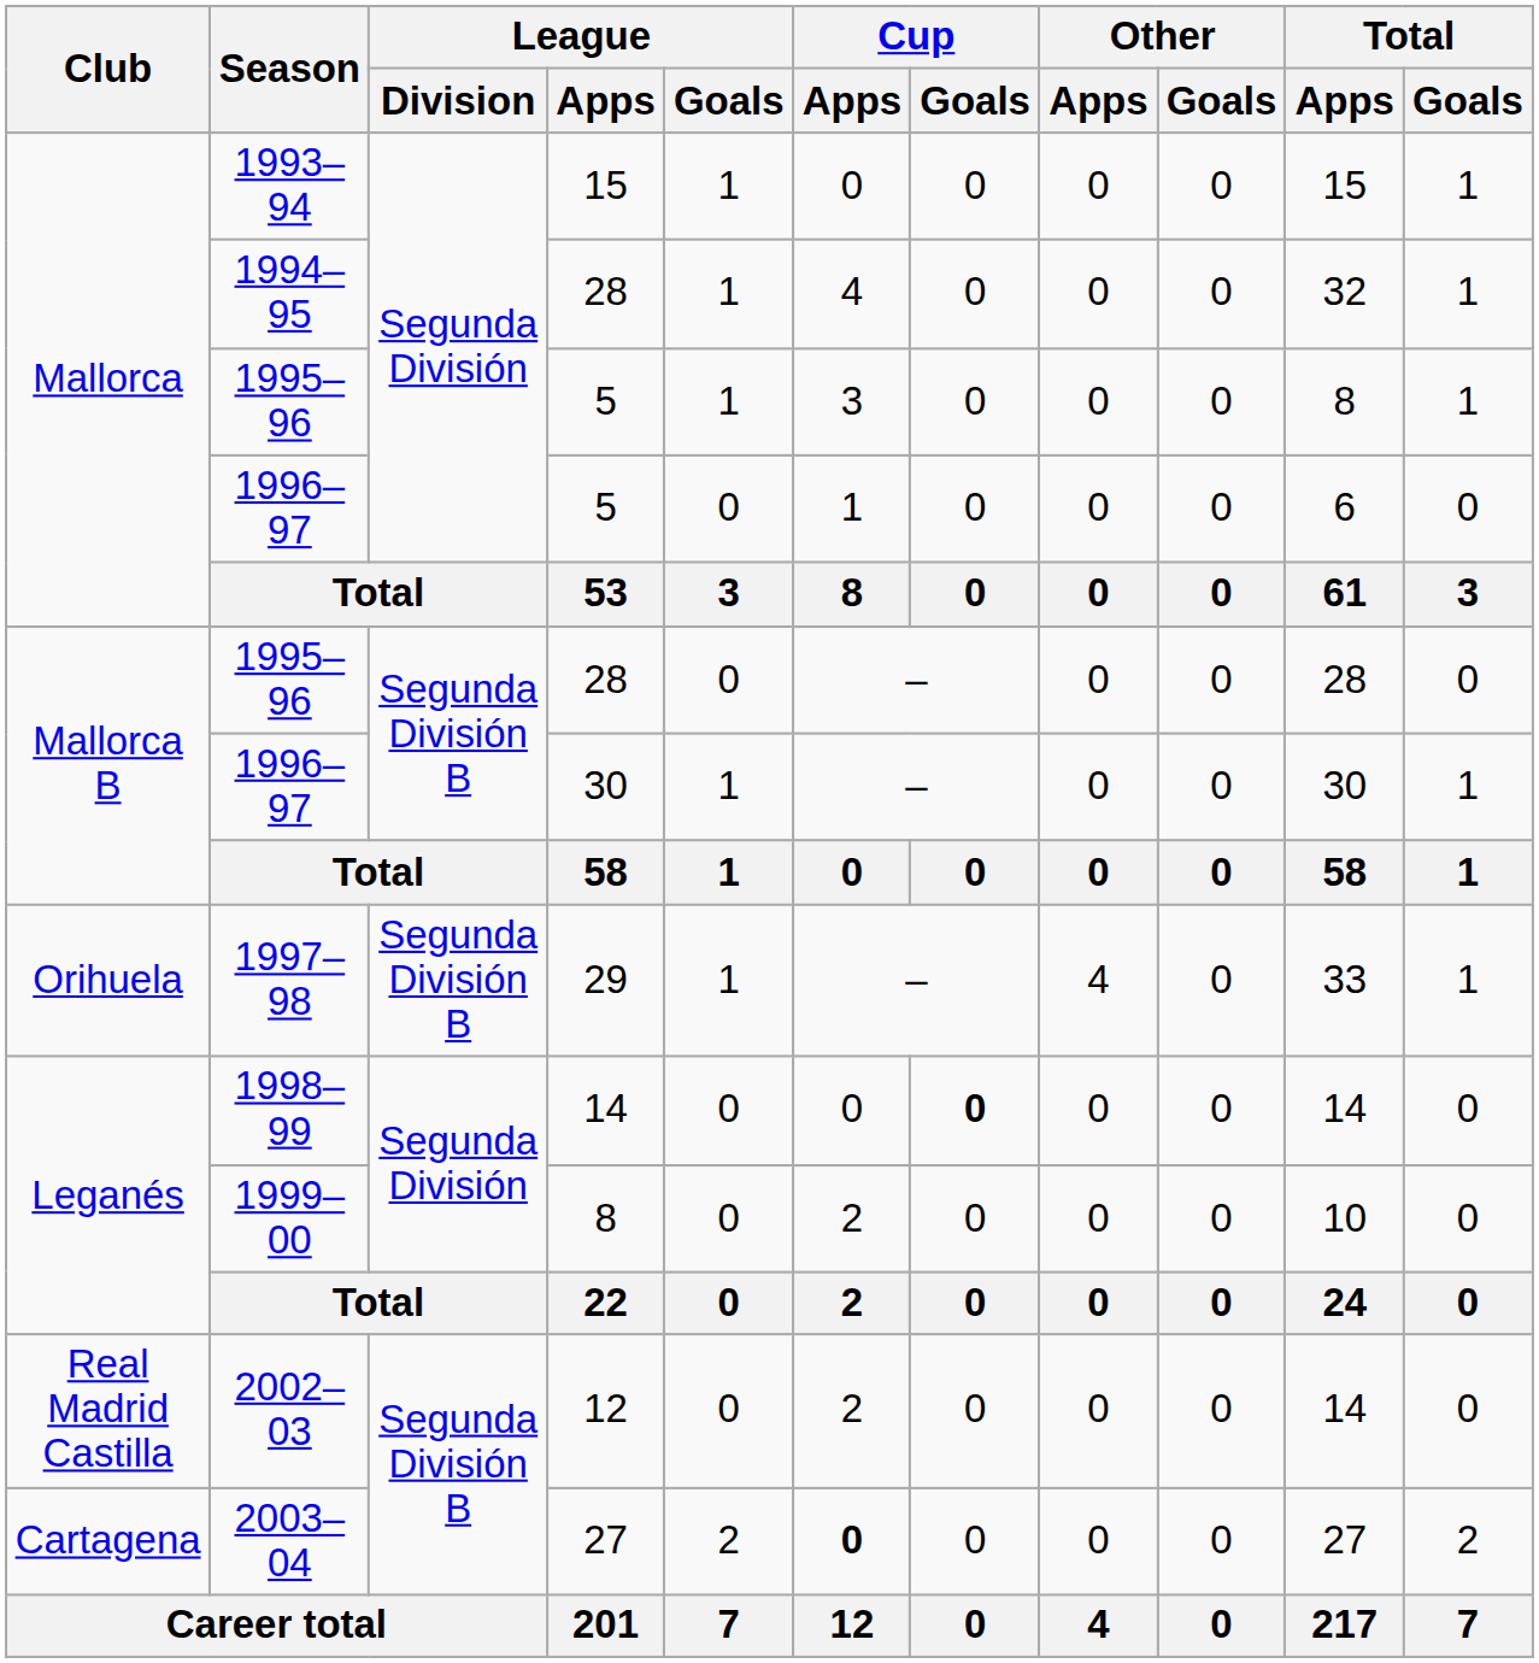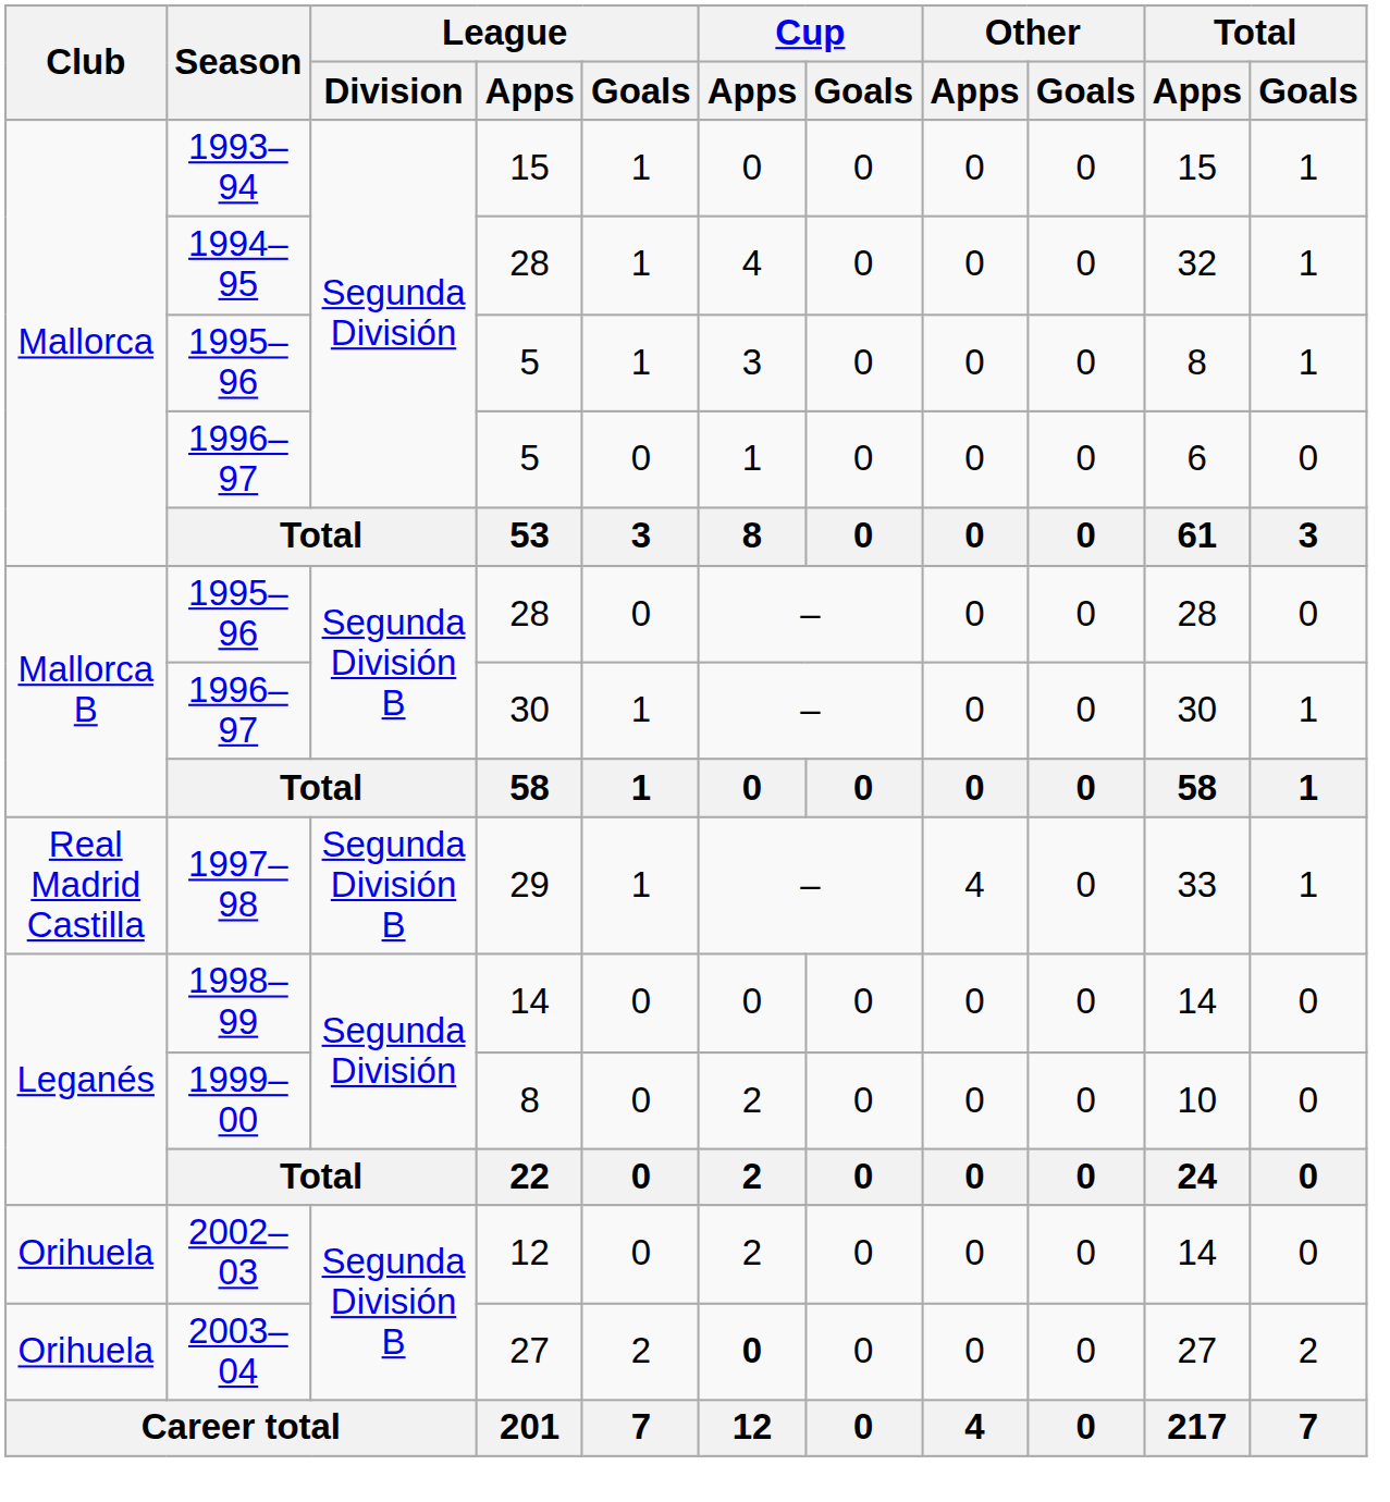 <table class="wikitable" style="text-align: center">
 <tr>
 <th rowspan="2">Club</th>
 <th rowspan="2">Season</th>
 <th colspan="3">League</th>
 <th colspan="2"><a href='#'>Cup</a></th>
 <th colspan="2">Other</th>
 <th colspan="2">Total</th>
 </tr>
 <tr>
 <th>Division</th>
 <th>Apps</th>
 <th>Goals</th>
 <th>Apps</th>
 <th>Goals</th>
 <th>Apps</th>
 <th>Goals</th>
 <th>Apps</th>
 <th>Goals</th>
 </tr>
 <tr>
 <td rowspan="5"><a href='#'>Mallorca</a></td>
 <td><a href='#'>1993–94</a></td>
 <td rowspan="4"><a href='#'>Segunda División</a></td>
 <td>15</td>
 <td>1</td>
 <td>0</td>
 <td>0</td>
 <td>0</td>
 <td>0</td>
 <td>15</td>
 <td>1</td>
 </tr>
 <tr>
 <td><a href='#'>1994–95</a></td>
 <td>28</td>
 <td>1</td>
 <td>4</td>
 <td>0</td>
 <td>0</td>
 <td>0</td>
 <td>32</td>
 <td>1</td>
 </tr>
 <tr>
 <td><a href='#'>1995–96</a></td>
 <td>5</td>
 <td>1</td>
 <td>3</td>
 <td>0</td>
 <td>0</td>
 <td>0</td>
 <td>8</td>
 <td>1</td>
 </tr>
 <tr>
 <td><a href='#'>1996–97</a></td>
 <td>5</td>
 <td>0</td>
 <td>1</td>
 <td>0</td>
 <td>0</td>
 <td>0</td>
 <td>6</td>
 <td>0</td>
 </tr>
 <tr>
 <th colspan="2"><strong>Total</strong></th>
 <th>53</th>
 <th>3</th>
 <th>8</th>
 <th>0</th>
 <th>0</th>
 <th>0</th>
 <th>61</th>
 <th>3</th>
 </tr>
 <tr>
 <td rowspan="3"><a href='#'>Mallorca B</a></td>
 <td><a href='#'>1995–96</a></td>
 <td rowspan="2"><a href='#'>Segunda División B</a></td>
 <td>28</td>
 <td>0</td>
 <td colspan="2">–</td>
 <td>0</td>
 <td>0</td>
 <td>28</td>
 <td>0</td>
 </tr>
 <tr>
 <td><a href='#'>1996–97</a></td>
 <td>30</td>
 <td>1</td>
 <td colspan="2">–</td>
 <td>0</td>
 <td>0</td>
 <td>30</td>
 <td>1</td>
 </tr>
 <tr>
 <th colspan="2"><strong>Total</strong></th>
 <th>58</th>
 <th>1</th>
 <th>0</th>
 <th>0</th>
 <th>0</th>
 <th>0</th>
 <th>58</th>
 <th>1</th>
 </tr>
 <tr>
-<td><a href='#'>Orihuela</a></td>
+<td><a href='#'>Real Madrid Castilla</a></td>
 <td><a href='#'>1997–98</a></td>
 <td><a href='#'>Segunda División B</a></td>
 <td>29</td>
 <td>1</td>
 <td colspan="2">–</td>
 <td>4</td>
 <td>0</td>
 <td>33</td>
 <td>1</td>
 </tr>
 <tr>
 <td rowspan="3"><a href='#'>Leganés</a></td>
 <td><a href='#'>1998–99</a></td>
 <td rowspan="2"><a href='#'>Segunda División</a></td>
 <td>14</td>
 <td>0</td>
 <td>0</td>
-<td><strong>0</strong></td>
+<td>0</td>
 <td>0</td>
 <td>0</td>
 <td>14</td>
 <td>0</td>
 </tr>
 <tr>
 <td><a href='#'>1999–00</a></td>
 <td>8</td>
 <td>0</td>
 <td>2</td>
 <td>0</td>
 <td>0</td>
 <td>0</td>
 <td>10</td>
 <td>0</td>
 </tr>
 <tr>
 <th colspan="2"><strong>Total</strong></th>
 <th>22</th>
 <th>0</th>
 <th>2</th>
 <th>0</th>
 <th>0</th>
 <th>0</th>
 <th>24</th>
 <th>0</th>
 </tr>
 <tr>
-<td><a href='#'>Real Madrid Castilla</a></td>
+<td><a href='#'>Orihuela</a></td>
 <td><a href='#'>2002–03</a></td>
 <td rowspan="2"><a href='#'>Segunda División B</a></td>
 <td>12</td>
 <td>0</td>
 <td>2</td>
 <td>0</td>
 <td>0</td>
 <td>0</td>
 <td>14</td>
 <td>0</td>
 </tr>
 <tr>
-<td><a href='#'>Cartagena</a></td>
+<td><a href='#'>Orihuela</a></td>
 <td><a href='#'>2003–04</a></td>
 <td>27</td>
 <td>2</td>
 <td><strong>0</strong></td>
 <td>0</td>
 <td>0</td>
 <td>0</td>
 <td>27</td>
 <td>2</td>
 </tr>
 <tr>
 <th colspan="3"><strong>Career total</strong></th>
 <th>201</th>
 <th>7</th>
 <th>12</th>
 <th>0</th>
 <th>4</th>
 <th>0</th>
 <th>217</th>
 <th>7</th>
 </tr>
 </table>
